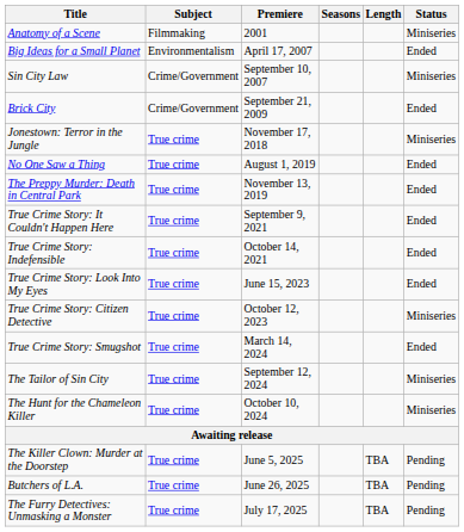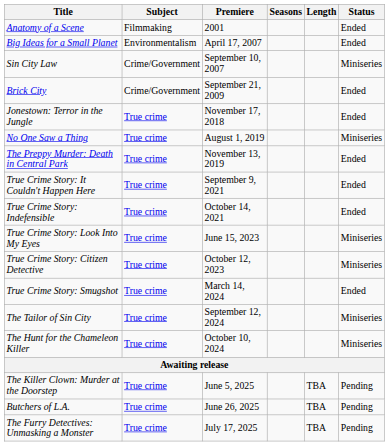 <table class="wikitable sortable" style="width:100%;">
 <tr>
 <th>Title</th>
 <th>Subject</th>
 <th>Premiere</th>
 <th>Seasons</th>
 <th>Length</th>
 <th>Status</th>
 </tr>
 <tr>
 <td><em><a href='#'>Anatomy of a Scene</a></em></td>
 <td>Filmmaking</td>
 <td>2001</td>
 <td></td>
 <td></td>
-<td>Miniseries</td>
+<td>Ended</td>
 </tr>
 <tr>
 <td><em><a href='#'>Big Ideas for a Small Planet</a></em></td>
 <td>Environmentalism</td>
 <td>April 17, 2007</td>
 <td></td>
 <td></td>
 <td>Ended</td>
 </tr>
 <tr>
 <td><em>Sin City Law</em></td>
 <td>Crime/Government</td>
 <td>September 10, 2007</td>
 <td></td>
 <td></td>
 <td>Miniseries</td>
 </tr>
 <tr>
 <td><em><a href='#'>Brick City</a></em></td>
 <td>Crime/Government</td>
 <td>September 21, 2009</td>
 <td></td>
 <td></td>
 <td>Ended</td>
 </tr>
 <tr>
 <td><em>Jonestown: Terror in the Jungle</em></td>
 <td><a href='#'>True crime</a></td>
 <td>November 17, 2018</td>
 <td></td>
 <td></td>
-<td>Miniseries</td>
+<td>Ended</td>
 </tr>
 <tr>
 <td><em><a href='#'>No One Saw a Thing</a></em></td>
 <td><a href='#'>True crime</a></td>
 <td>August 1, 2019</td>
 <td></td>
 <td></td>
-<td>Ended</td>
+<td>Miniseries</td>
 </tr>
 <tr>
 <td><em><a href='#'>The Preppy Murder: Death in Central Park</a></em></td>
 <td><a href='#'>True crime</a></td>
 <td>November 13, 2019</td>
 <td></td>
 <td></td>
 <td>Ended</td>
 </tr>
 <tr>
 <td><em>True Crime Story: It Couldn't Happen Here</em></td>
 <td><a href='#'>True crime</a></td>
 <td>September 9, 2021</td>
 <td></td>
 <td></td>
 <td>Ended</td>
 </tr>
 <tr>
 <td><em>True Crime Story: Indefensible</em></td>
 <td><a href='#'>True crime</a></td>
 <td>October 14, 2021</td>
 <td></td>
 <td></td>
 <td>Ended</td>
 </tr>
 <tr>
 <td><em>True Crime Story: Look Into My Eyes</em></td>
 <td><a href='#'>True crime</a></td>
 <td>June 15, 2023</td>
 <td></td>
 <td></td>
-<td>Ended</td>
+<td>Miniseries</td>
 </tr>
 <tr>
 <td><em>True Crime Story: Citizen Detective</em></td>
 <td><a href='#'>True crime</a></td>
 <td>October 12, 2023</td>
 <td></td>
 <td></td>
 <td>Miniseries</td>
 </tr>
 <tr>
 <td><em>True Crime Story: Smugshot</em></td>
 <td><a href='#'>True crime</a></td>
 <td>March 14, 2024</td>
 <td></td>
 <td></td>
 <td>Ended</td>
 </tr>
 <tr>
 <td><em>The Tailor of Sin City</em></td>
 <td><a href='#'>True crime</a></td>
 <td>September 12, 2024</td>
 <td></td>
 <td></td>
 <td>Miniseries</td>
 </tr>
 <tr>
 <td><em>The Hunt for the Chameleon Killer</em></td>
 <td><a href='#'>True crime</a></td>
 <td>October 10, 2024</td>
 <td></td>
 <td></td>
 <td>Miniseries</td>
 </tr>
 <tr>
 <th colspan="6">Awaiting release</th>
 </tr>
 <tr>
 <td><em>The Killer Clown: Murder at the Doorstep</em></td>
 <td><a href='#'>True crime</a></td>
 <td>June 5, 2025</td>
 <td></td>
 <td>TBA</td>
 <td>Pending</td>
 </tr>
 <tr>
 <td><em>Butchers of L.A.</em></td>
 <td><a href='#'>True crime</a></td>
 <td>June 26, 2025</td>
 <td></td>
 <td>TBA</td>
 <td>Pending</td>
 </tr>
 <tr>
 <td><em>The Furry Detectives: Unmasking a Monster</em></td>
 <td><a href='#'>True crime</a></td>
 <td>July 17, 2025</td>
 <td></td>
 <td>TBA</td>
 <td>Pending</td>
 </tr>
 </table>
